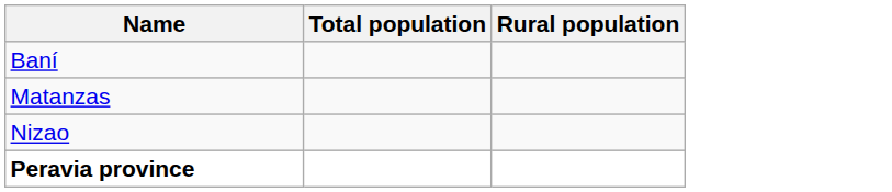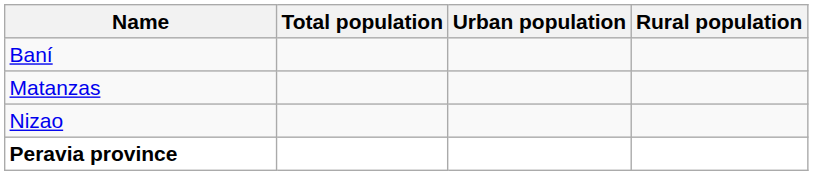 <table class="wikitable sortable" style="text-align:right; font-size:95%;">
 <tr>
 <th width="190px">Name</th>
 <th>Total population</th>
+<th>Urban population</th>
 <th>Rural population</th>
 </tr>
 <tr>
 <td align="left"><a href='#'>Baní</a></td>
+<td></td>
 <td></td>
 <td></td>
 </tr>
 <tr>
 <td align="left"><a href='#'>Matanzas</a></td>
 <td></td>
 <td></td>
+<td></td>
 </tr>
 <tr>
 <td align="left"><a href='#'>Nizao</a></td>
+<td></td>
 <td></td>
 <td></td>
 </tr>
 <tr style="background:white">
 <td align="left"><strong>Peravia province</strong></td>
 <td></td>
 <td></td>
+<td></td>
 </tr>
 </table>
